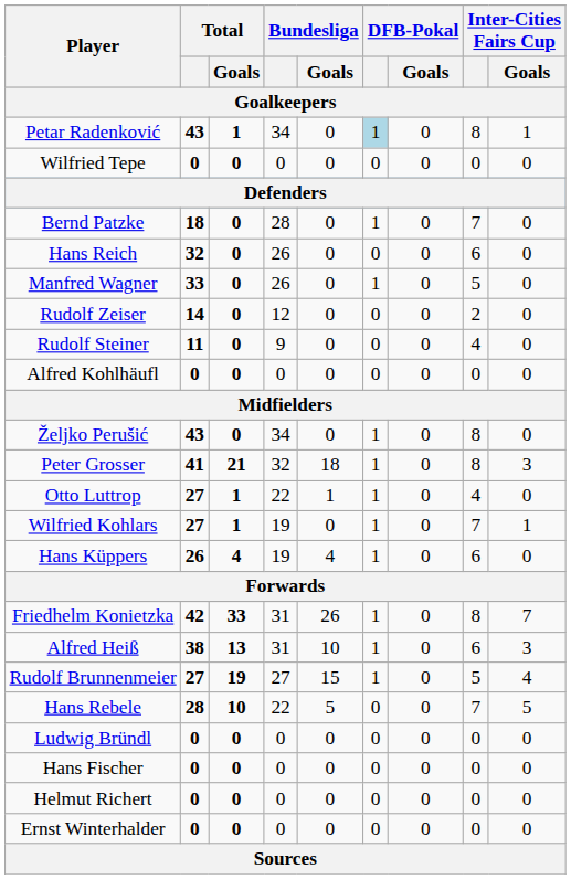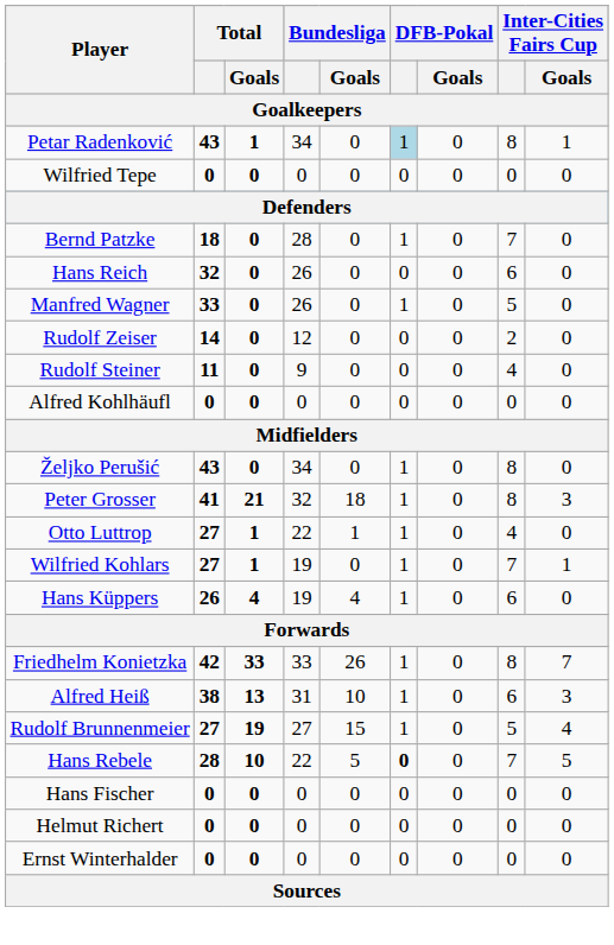 <table class="wikitable" style="text-align: center">
 <tr align="center" style="background:#9C9C9C">
 <th rowspan="2">Player</th>
 <th colspan="2">Total</th>
 <th colspan="2"><a href='#'>Bundesliga</a></th>
 <th colspan="2"><a href='#'>DFB-Pokal</a></th>
 <th colspan="2"><a href='#'>Inter-Cities<br>Fairs Cup</a></th>
 </tr>
 <tr style="background:#DCDCDC">
 <th></th>
 <th>Goals</th>
 <th></th>
 <th>Goals</th>
 <th></th>
 <th>Goals</th>
 <th></th>
 <th>Goals</th>
 </tr>
 <tr style="background:#DCDCDC">
 <th colspan="9">Goalkeepers</th>
 </tr>
 <tr>
 <td><a href='#'>Petar Radenković</a></td>
 <td><strong>43</strong></td>
 <td><strong>1</strong></td>
 <td>34</td>
 <td>0</td>
 <td style="background: lightblue;">1</td>
 <td>0</td>
 <td>8</td>
 <td>1</td>
 </tr>
 <tr>
 <td>Wilfried Tepe</td>
 <td><strong>0</strong></td>
 <td><strong>0</strong></td>
 <td>0</td>
 <td>0</td>
 <td>0</td>
 <td>0</td>
 <td>0</td>
 <td>0</td>
 </tr>
 <tr style="background:#7EC0EE">
 <th colspan="9">Defenders</th>
 </tr>
 <tr>
 <td><a href='#'>Bernd Patzke</a></td>
 <td><strong>18</strong></td>
 <td><strong>0</strong></td>
 <td>28</td>
 <td>0</td>
 <td>1</td>
 <td>0</td>
 <td>7</td>
 <td>0</td>
 </tr>
 <tr>
 <td><a href='#'>Hans Reich</a></td>
 <td><strong>32</strong></td>
 <td><strong>0</strong></td>
 <td>26</td>
 <td>0</td>
 <td>0</td>
 <td>0</td>
 <td>6</td>
 <td>0</td>
 </tr>
 <tr>
 <td><a href='#'>Manfred Wagner</a></td>
 <td><strong>33</strong></td>
 <td><strong>0</strong></td>
 <td>26</td>
 <td>0</td>
 <td>1</td>
 <td>0</td>
 <td>5</td>
 <td>0</td>
 </tr>
 <tr>
 <td><a href='#'>Rudolf Zeiser</a></td>
 <td><strong>14</strong></td>
 <td><strong>0</strong></td>
 <td>12</td>
 <td>0</td>
 <td>0</td>
 <td>0</td>
 <td>2</td>
 <td>0</td>
 </tr>
 <tr>
 <td><a href='#'>Rudolf Steiner</a></td>
 <td><strong>11</strong></td>
 <td><strong>0</strong></td>
 <td>9</td>
 <td>0</td>
 <td>0</td>
 <td>0</td>
 <td>4</td>
 <td>0</td>
 </tr>
 <tr>
 <td>Alfred Kohlhäufl</td>
 <td><strong>0</strong></td>
 <td><strong>0</strong></td>
 <td>0</td>
 <td>0</td>
 <td>0</td>
 <td>0</td>
 <td>0</td>
 <td>0</td>
 </tr>
 <tr align="center" style="background:#DCDCDC">
 <th colspan="9">Midfielders</th>
 </tr>
 <tr>
 <td><a href='#'>Željko Perušić</a></td>
 <td><strong>43</strong></td>
 <td><strong>0</strong></td>
 <td>34</td>
 <td>0</td>
 <td>1</td>
 <td>0</td>
 <td>8</td>
 <td>0</td>
 </tr>
 <tr>
 <td><a href='#'>Peter Grosser</a></td>
 <td><strong>41</strong></td>
 <td><strong>21</strong></td>
 <td>32</td>
 <td>18</td>
 <td>1</td>
 <td>0</td>
 <td>8</td>
 <td>3</td>
 </tr>
 <tr>
 <td><a href='#'>Otto Luttrop</a></td>
 <td><strong>27</strong></td>
 <td><strong>1</strong></td>
 <td>22</td>
 <td>1</td>
 <td>1</td>
 <td>0</td>
 <td>4</td>
 <td>0</td>
 </tr>
 <tr>
 <td><a href='#'>Wilfried Kohlars</a></td>
 <td><strong>27</strong></td>
 <td><strong>1</strong></td>
 <td>19</td>
 <td>0</td>
 <td>1</td>
 <td>0</td>
 <td>7</td>
 <td>1</td>
 </tr>
 <tr>
 <td><a href='#'>Hans Küppers</a></td>
 <td><strong>26</strong></td>
 <td><strong>4</strong></td>
 <td>19</td>
 <td>4</td>
 <td>1</td>
 <td>0</td>
 <td>6</td>
 <td>0</td>
 </tr>
 <tr style="background:#DCDCDC">
 <th colspan="9">Forwards</th>
 </tr>
 <tr>
 <td><a href='#'>Friedhelm Konietzka</a></td>
 <td><strong>42</strong></td>
 <td><strong>33</strong></td>
-<td>31</td>
+<td>33</td>
 <td>26</td>
 <td>1</td>
 <td>0</td>
 <td>8</td>
 <td>7</td>
 </tr>
 <tr>
 <td><a href='#'>Alfred Heiß</a></td>
 <td><strong>38</strong></td>
 <td><strong>13</strong></td>
 <td>31</td>
 <td>10</td>
 <td>1</td>
 <td>0</td>
 <td>6</td>
 <td>3</td>
 </tr>
 <tr>
 <td><a href='#'>Rudolf Brunnenmeier</a></td>
 <td><strong>27</strong></td>
 <td><strong>19</strong></td>
 <td>27</td>
 <td>15</td>
 <td>1</td>
 <td>0</td>
 <td>5</td>
 <td>4</td>
 </tr>
 <tr>
 <td><a href='#'>Hans Rebele</a></td>
 <td><strong>28</strong></td>
 <td><strong>10</strong></td>
 <td>22</td>
 <td>5</td>
-<td>0</td>
+<td><strong>0</strong></td>
 <td>0</td>
 <td>7</td>
 <td>5</td>
-</tr>
-<tr>
-<td><a href='#'>Ludwig Bründl</a></td>
-<td><strong>0</strong></td>
-<td><strong>0</strong></td>
-<td>0</td>
-<td>0</td>
-<td>0</td>
-<td>0</td>
-<td>0</td>
-<td>0</td>
 </tr>
 <tr>
 <td>Hans Fischer</td>
 <td><strong>0</strong></td>
 <td><strong>0</strong></td>
 <td>0</td>
 <td>0</td>
 <td>0</td>
 <td>0</td>
 <td>0</td>
 <td>0</td>
 </tr>
 <tr>
 <td>Helmut Richert</td>
 <td><strong>0</strong></td>
 <td><strong>0</strong></td>
 <td>0</td>
 <td>0</td>
 <td>0</td>
 <td>0</td>
 <td>0</td>
 <td>0</td>
 </tr>
 <tr>
 <td>Ernst Winterhalder</td>
 <td><strong>0</strong></td>
 <td><strong>0</strong></td>
 <td>0</td>
 <td>0</td>
 <td>0</td>
 <td>0</td>
 <td>0</td>
 <td>0</td>
 </tr>
 <tr>
 <th colspan="9">Sources </th>
 </tr>
 </table>
